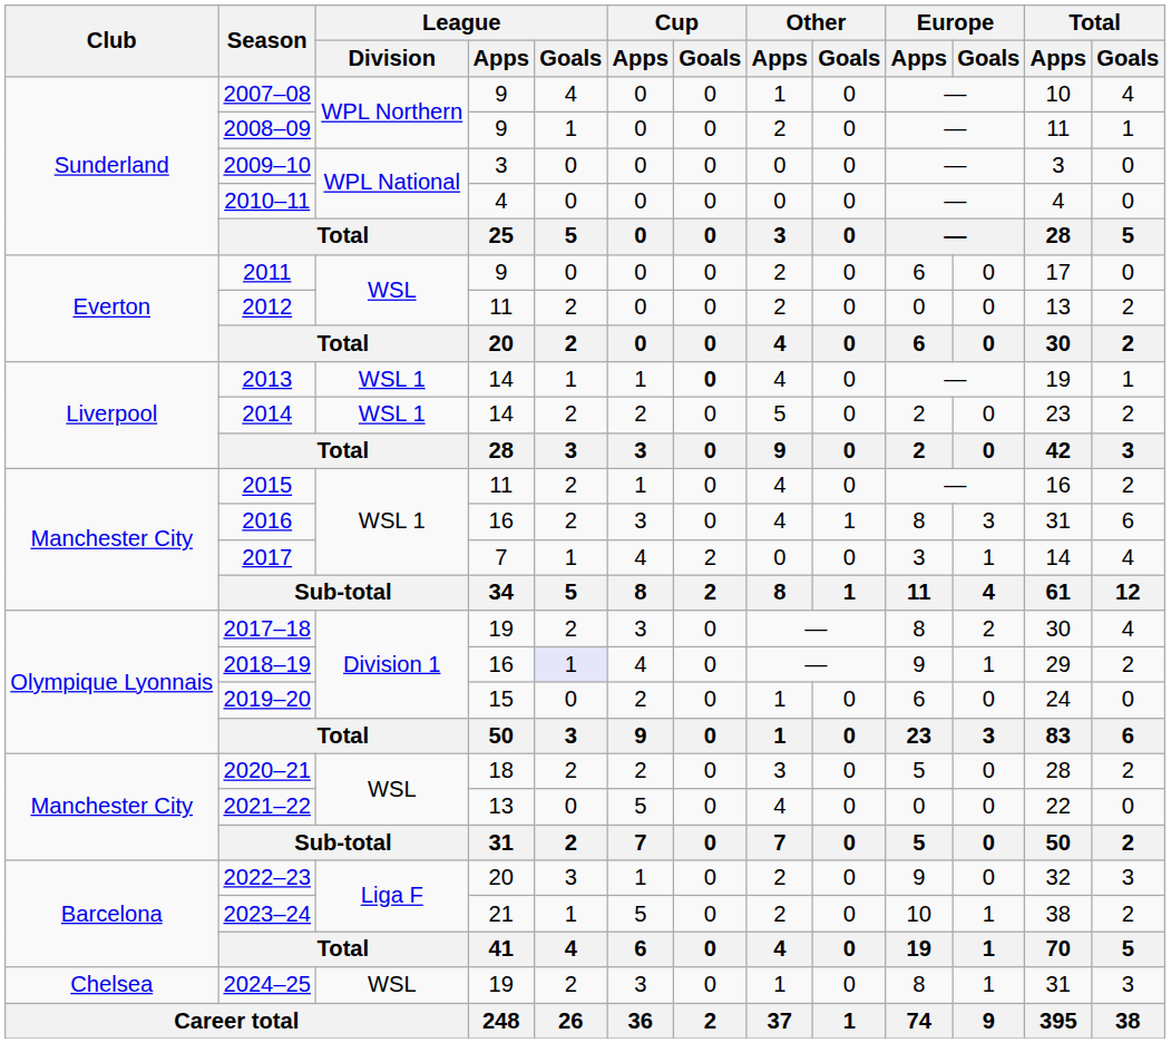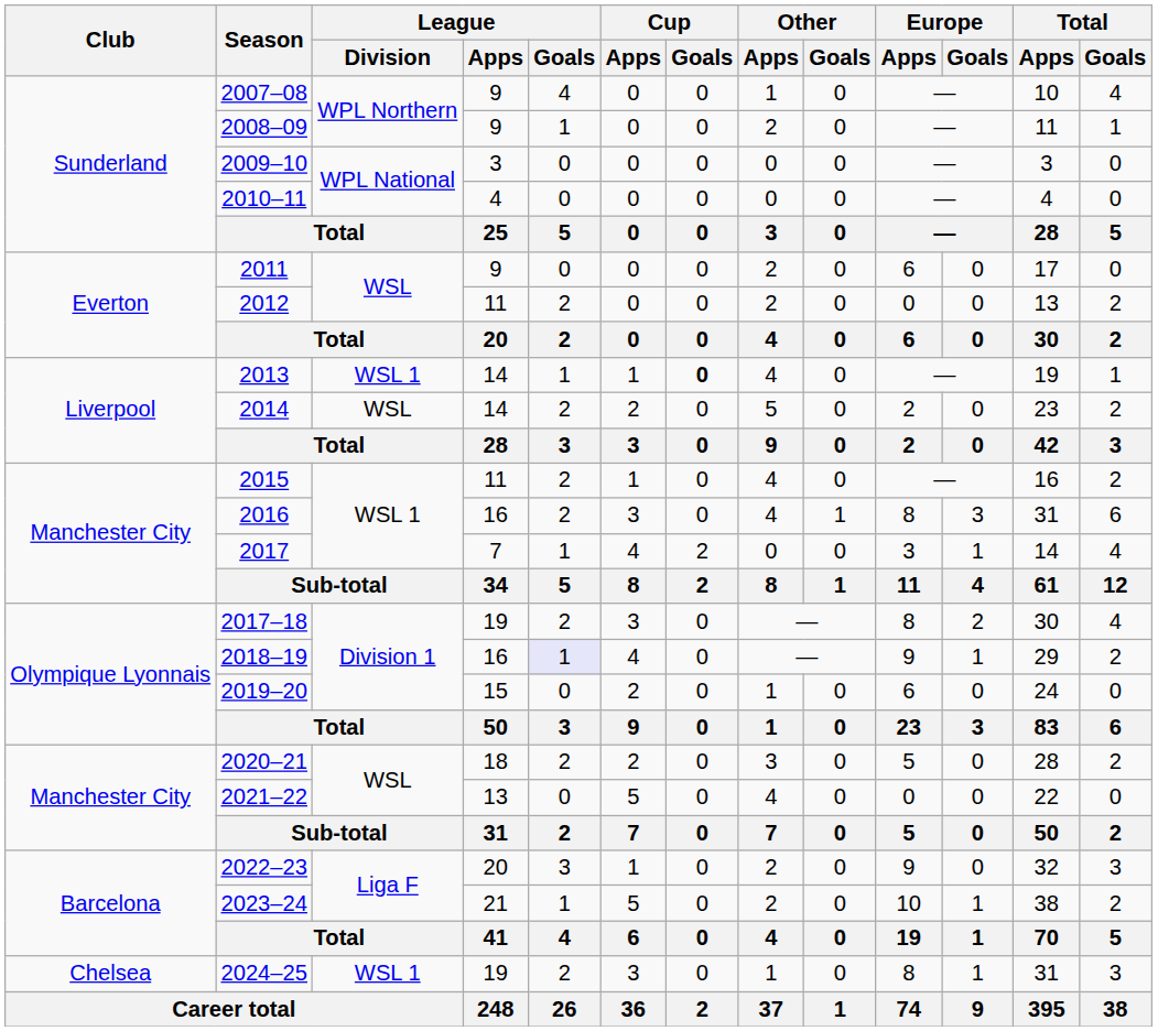 <table class="wikitable" style="text-align: center">
 <tr>
 <th rowspan="2">Club</th>
 <th rowspan="2">Season</th>
 <th colspan="3">League</th>
 <th colspan="2">Cup</th>
 <th colspan="2">Other</th>
 <th colspan="2">Europe</th>
 <th colspan="2">Total</th>
 </tr>
 <tr>
 <th>Division</th>
 <th>Apps</th>
 <th>Goals</th>
 <th>Apps</th>
 <th>Goals</th>
 <th>Apps</th>
 <th>Goals</th>
 <th>Apps</th>
 <th>Goals</th>
 <th>Apps</th>
 <th>Goals</th>
 </tr>
 <tr>
 <td rowspan="5"><a href='#'>Sunderland</a></td>
 <td><a href='#'>2007–08</a></td>
 <td rowspan="2" valign="center"><a href='#'>WPL Northern</a></td>
 <td>9</td>
 <td>4</td>
 <td>0</td>
 <td>0</td>
 <td>1</td>
 <td>0</td>
 <td colspan="2">—</td>
 <td>10</td>
 <td>4</td>
 </tr>
 <tr>
 <td><a href='#'>2008–09</a></td>
 <td>9</td>
 <td>1</td>
 <td>0</td>
 <td>0</td>
 <td>2</td>
 <td>0</td>
 <td colspan="2">—</td>
 <td>11</td>
 <td>1</td>
 </tr>
 <tr>
 <td><a href='#'>2009–10</a></td>
 <td rowspan="2" valign="center"><a href='#'>WPL National</a></td>
 <td>3</td>
 <td>0</td>
 <td>0</td>
 <td>0</td>
 <td>0</td>
 <td>0</td>
 <td colspan="2">—</td>
 <td>3</td>
 <td>0</td>
 </tr>
 <tr>
 <td><a href='#'>2010–11</a></td>
 <td>4</td>
 <td>0</td>
 <td>0</td>
 <td>0</td>
 <td>0</td>
 <td>0</td>
 <td colspan="2">—</td>
 <td>4</td>
 <td>0</td>
 </tr>
 <tr>
 <th colspan="2">Total</th>
 <th>25</th>
 <th>5</th>
 <th>0</th>
 <th>0</th>
 <th>3</th>
 <th>0</th>
 <th colspan="2">—</th>
 <th>28</th>
 <th>5</th>
 </tr>
 <tr>
 <td rowspan="3"><a href='#'>Everton</a></td>
 <td><a href='#'>2011</a></td>
 <td rowspan="2" valign="center"><a href='#'>WSL</a></td>
 <td>9</td>
 <td>0</td>
 <td>0</td>
 <td>0</td>
 <td>2</td>
 <td>0</td>
 <td>6</td>
 <td>0</td>
 <td>17</td>
 <td>0</td>
 </tr>
 <tr>
 <td><a href='#'>2012</a></td>
 <td>11</td>
 <td>2</td>
 <td>0</td>
 <td>0</td>
 <td>2</td>
 <td>0</td>
 <td>0</td>
 <td>0</td>
 <td>13</td>
 <td>2</td>
 </tr>
 <tr>
 <th colspan="2">Total</th>
 <th>20</th>
 <th>2</th>
 <th>0</th>
 <th>0</th>
 <th>4</th>
 <th>0</th>
 <th>6</th>
 <th>0</th>
 <th>30</th>
 <th>2</th>
 </tr>
 <tr>
 <td rowspan="3"><a href='#'>Liverpool</a></td>
 <td><a href='#'>2013</a></td>
 <td><a href='#'>WSL 1</a></td>
 <td>14</td>
 <td>1</td>
 <td>1</td>
 <td><strong>0</strong></td>
 <td>4</td>
 <td>0</td>
 <td colspan="2">—</td>
 <td>19</td>
 <td>1</td>
 </tr>
 <tr>
 <td><a href='#'>2014</a></td>
-<td><a href='#'>WSL 1</a></td>
+<td>WSL</td>
 <td>14</td>
 <td>2</td>
 <td>2</td>
 <td>0</td>
 <td>5</td>
 <td>0</td>
 <td>2</td>
 <td>0</td>
 <td>23</td>
 <td>2</td>
 </tr>
 <tr>
 <th colspan="2">Total</th>
 <th>28</th>
 <th>3</th>
 <th>3</th>
 <th>0</th>
 <th>9</th>
 <th>0</th>
 <th>2</th>
 <th>0</th>
 <th>42</th>
 <th>3</th>
 </tr>
 <tr>
 <td rowspan="4"><a href='#'>Manchester City</a></td>
 <td><a href='#'>2015</a></td>
 <td rowspan="3" valign="center">WSL 1</td>
 <td>11</td>
 <td>2</td>
 <td>1</td>
 <td>0</td>
 <td>4</td>
 <td>0</td>
 <td colspan="2">—</td>
 <td>16</td>
 <td>2</td>
 </tr>
 <tr>
 <td><a href='#'>2016</a></td>
 <td>16</td>
 <td>2</td>
 <td>3</td>
 <td>0</td>
 <td>4</td>
 <td>1</td>
 <td>8</td>
 <td>3</td>
 <td>31</td>
 <td>6</td>
 </tr>
 <tr>
 <td><a href='#'>2017</a></td>
 <td>7</td>
 <td>1</td>
 <td>4</td>
 <td>2</td>
 <td>0</td>
 <td>0</td>
 <td>3</td>
 <td>1</td>
 <td>14</td>
 <td>4</td>
 </tr>
 <tr>
 <th colspan="2">Sub-total</th>
 <th>34</th>
 <th>5</th>
 <th>8</th>
 <th>2</th>
 <th>8</th>
 <th>1</th>
 <th>11</th>
 <th>4</th>
 <th>61</th>
 <th>12</th>
 </tr>
 <tr>
 <td rowspan="4"><a href='#'>Olympique Lyonnais</a></td>
 <td><a href='#'>2017–18</a></td>
 <td rowspan="3" valign="center"><a href='#'>Division 1</a></td>
 <td>19</td>
 <td>2</td>
 <td>3</td>
 <td>0</td>
 <td colspan="2">—</td>
 <td>8</td>
 <td>2</td>
 <td>30</td>
 <td>4</td>
 </tr>
 <tr>
 <td><a href='#'>2018–19</a></td>
 <td>16</td>
 <td style="background: lavender;">1</td>
 <td>4</td>
 <td>0</td>
 <td colspan="2">—</td>
 <td>9</td>
 <td>1</td>
 <td>29</td>
 <td>2</td>
 </tr>
 <tr>
 <td><a href='#'>2019–20</a></td>
 <td>15</td>
 <td>0</td>
 <td>2</td>
 <td>0</td>
 <td>1</td>
 <td>0</td>
 <td>6</td>
 <td>0</td>
 <td>24</td>
 <td>0</td>
 </tr>
 <tr>
 <th colspan="2">Total</th>
 <th>50</th>
 <th>3</th>
 <th>9</th>
 <th>0</th>
 <th>1</th>
 <th>0</th>
 <th>23</th>
 <th>3</th>
 <th>83</th>
 <th>6</th>
 </tr>
 <tr>
 <td rowspan="3"><a href='#'>Manchester City</a></td>
 <td><a href='#'>2020–21</a></td>
 <td rowspan="2" valign="center">WSL</td>
 <td>18</td>
 <td>2</td>
 <td>2</td>
 <td>0</td>
 <td>3</td>
 <td>0</td>
 <td>5</td>
 <td>0</td>
 <td>28</td>
 <td>2</td>
 </tr>
 <tr>
 <td><a href='#'>2021–22</a></td>
 <td>13</td>
 <td>0</td>
 <td>5</td>
 <td>0</td>
 <td>4</td>
 <td>0</td>
 <td>0</td>
 <td>0</td>
 <td>22</td>
 <td>0</td>
 </tr>
 <tr>
 <th colspan="2">Sub-total</th>
 <th>31</th>
 <th>2</th>
 <th>7</th>
 <th>0</th>
 <th>7</th>
 <th>0</th>
 <th>5</th>
 <th>0</th>
 <th>50</th>
 <th>2</th>
 </tr>
 <tr>
 <td rowspan="3"><a href='#'>Barcelona</a></td>
 <td><a href='#'>2022–23</a></td>
 <td rowspan="2"><a href='#'>Liga F</a></td>
 <td>20</td>
 <td>3</td>
 <td>1</td>
 <td>0</td>
 <td>2</td>
 <td>0</td>
 <td>9</td>
 <td>0</td>
 <td>32</td>
 <td>3</td>
 </tr>
 <tr>
 <td><a href='#'>2023–24</a></td>
 <td>21</td>
 <td>1</td>
 <td>5</td>
 <td>0</td>
 <td>2</td>
 <td>0</td>
 <td>10</td>
 <td>1</td>
 <td>38</td>
 <td>2</td>
 </tr>
 <tr>
 <th colspan="2">Total</th>
 <th>41</th>
 <th>4</th>
 <th>6</th>
 <th>0</th>
 <th>4</th>
 <th>0</th>
 <th>19</th>
 <th>1</th>
 <th>70</th>
 <th>5</th>
 </tr>
 <tr>
 <td><a href='#'>Chelsea</a></td>
 <td><a href='#'>2024–25</a></td>
-<td>WSL</td>
+<td><a href='#'>WSL 1</a></td>
 <td>19</td>
 <td>2</td>
 <td>3</td>
 <td>0</td>
 <td>1</td>
 <td>0</td>
 <td>8</td>
 <td>1</td>
 <td>31</td>
 <td>3</td>
 </tr>
 <tr>
 <th colspan="3">Career total</th>
 <th>248</th>
 <th>26</th>
 <th>36</th>
 <th>2</th>
 <th>37</th>
 <th>1</th>
 <th>74</th>
 <th>9</th>
 <th>395</th>
 <th>38</th>
 </tr>
 </table>
